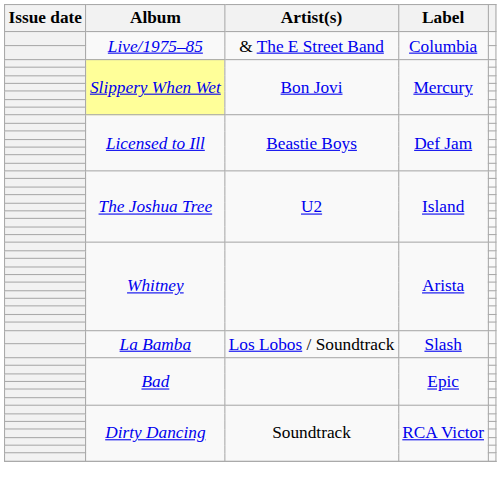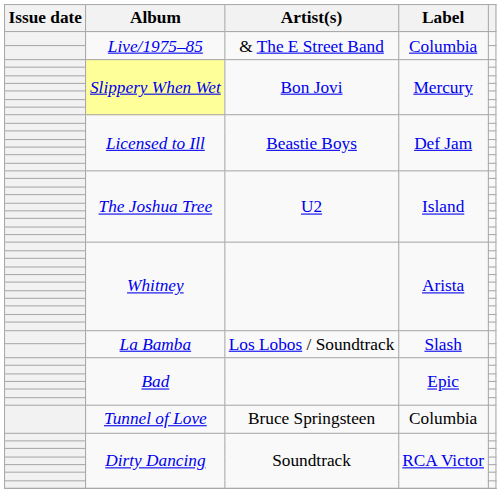 <table class="wikitable sortable plainrowheaders" style="text-align: center">
 <tr>
 <th scope=col>Issue date</th>
 <th scope=col>Album</th>
 <th scope=col>Artist(s)</th>
 <th scope=col>Label</th>
 <th scope=col class="unsortable"></th>
 </tr>
 <tr>
 <th scope="row"></th>
 <td style="text-align: center;" rowspan=2><em><a href='#'>Live/1975–85</a></em></td>
 <td style="text-align: center;" rowspan=2> & <a href='#'>The E Street Band</a></td>
 <td style="text-align: center;" rowspan=2><a href='#'>Columbia</a></td>
 <td></td>
 </tr>
 <tr>
 <th scope="row"></th>
 <td></td>
 </tr>
 <tr>
 <th scope="row"></th>
 <td bgcolor=#FFFF99 style="text-align: center;" rowspan=7><em><a href='#'>Slippery When Wet</a></em> </td>
 <td style="text-align: center;" rowspan=7><a href='#'>Bon Jovi</a></td>
 <td style="text-align: center;" rowspan=7><a href='#'>Mercury</a></td>
 <td></td>
 </tr>
 <tr>
 <th scope="row"></th>
 <td></td>
 </tr>
 <tr>
 <th scope="row"></th>
 <td></td>
 </tr>
 <tr>
 <th scope="row"></th>
 <td></td>
 </tr>
 <tr>
 <th scope="row"></th>
 <td></td>
 </tr>
 <tr>
 <th scope="row"></th>
 <td></td>
 </tr>
 <tr>
 <th scope="row"></th>
 <td></td>
 </tr>
 <tr>
 <th scope="row"></th>
 <td style="text-align: center;" rowspan=7><em><a href='#'>Licensed to Ill</a></em></td>
 <td style="text-align: center;" rowspan=7><a href='#'>Beastie Boys</a></td>
 <td style="text-align: center;" rowspan=7><a href='#'>Def Jam</a></td>
 <td></td>
 </tr>
 <tr>
 <th scope="row"></th>
 <td></td>
 </tr>
 <tr>
 <th scope="row"></th>
 <td></td>
 </tr>
 <tr>
 <th scope="row"></th>
 <td></td>
 </tr>
 <tr>
 <th scope="row"></th>
 <td></td>
 </tr>
 <tr>
 <th scope="row"></th>
 <td></td>
 </tr>
 <tr>
 <th scope="row"></th>
 <td></td>
 </tr>
 <tr>
 <th scope="row"></th>
 <td style="text-align: center;" rowspan=9><em><a href='#'>The Joshua Tree</a></em></td>
 <td style="text-align: center;" rowspan=9><a href='#'>U2</a></td>
 <td style="text-align: center;" rowspan=9><a href='#'>Island</a></td>
 <td></td>
 </tr>
 <tr>
 <th scope="row"></th>
 <td></td>
 </tr>
 <tr>
 <th scope="row"></th>
 <td></td>
 </tr>
 <tr>
 <th scope="row"></th>
 <td></td>
 </tr>
 <tr>
 <th scope="row"></th>
 <td></td>
 </tr>
 <tr>
 <th scope="row"></th>
 <td></td>
 </tr>
 <tr>
 <th scope="row"></th>
 <td></td>
 </tr>
 <tr>
 <th scope="row"></th>
 <td></td>
 </tr>
 <tr>
 <th scope="row"></th>
 <td></td>
 </tr>
 <tr>
 <th scope="row"></th>
 <td style="text-align: center;" rowspan=11><em><a href='#'>Whitney</a></em></td>
 <td style="text-align: center;" rowspan=11></td>
 <td style="text-align: center;" rowspan=11><a href='#'>Arista</a></td>
 <td></td>
 </tr>
 <tr>
 <th scope="row"></th>
 <td></td>
 </tr>
 <tr>
 <th scope="row"></th>
 <td></td>
 </tr>
 <tr>
 <th scope="row"></th>
 <td></td>
 </tr>
 <tr>
 <th scope="row"></th>
 <td></td>
 </tr>
 <tr>
 <th scope="row"></th>
 <td></td>
 </tr>
 <tr>
 <th scope="row"></th>
 <td></td>
 </tr>
 <tr>
 <th scope="row"></th>
 <td></td>
 </tr>
 <tr>
 <th scope="row"></th>
 <td></td>
 </tr>
 <tr>
 <th scope="row"></th>
 <td></td>
 </tr>
 <tr>
 <th scope="row"></th>
 <td></td>
 </tr>
 <tr>
 <th scope="row"></th>
 <td style="text-align: center;" rowspan=2><em><a href='#'>La Bamba</a></em></td>
 <td style="text-align: center;" rowspan=2><a href='#'>Los Lobos</a> / Soundtrack</td>
 <td style="text-align: center;" rowspan=2><a href='#'>Slash</a></td>
 <td></td>
 </tr>
 <tr>
 <th scope="row"></th>
 <td></td>
 </tr>
 <tr>
 <th scope="row"></th>
 <td style="text-align: center;" rowspan=6><em><a href='#'>Bad</a></em></td>
 <td style="text-align: center;" rowspan=6></td>
 <td style="text-align: center;" rowspan=6><a href='#'>Epic</a></td>
 <td></td>
 </tr>
 <tr>
 <th scope="row"></th>
 <td></td>
 </tr>
 <tr>
 <th scope="row"></th>
 <td></td>
 </tr>
 <tr>
 <th scope="row"></th>
 <td></td>
 </tr>
 <tr>
 <th scope="row"></th>
 <td></td>
 </tr>
 <tr>
 <th scope="row"></th>
 <td></td>
 </tr>
 <tr>
 <th scope="row"></th>
+<td style="text-align: center;"><em><a href='#'>Tunnel of Love</a></em></td>
+<td style="text-align: center;" data-sort-value="Springsteen, Bruce">Bruce Springsteen</td>
+<td style="text-align: center;">Columbia</td>
+<td></td>
+</tr>
+<tr>
+<th scope="row"></th>
 <td style="text-align: center;" rowspan=7><em><a href='#'>Dirty Dancing</a></em></td>
 <td style="text-align: center;" rowspan=7>Soundtrack</td>
 <td style="text-align: center;" rowspan=7><a href='#'>RCA Victor</a></td>
 <td></td>
 </tr>
 <tr>
 <th scope="row"></th>
 <td></td>
 </tr>
 <tr>
 <th scope="row"></th>
 <td></td>
 </tr>
 <tr>
 <th scope="row"></th>
 <td></td>
 </tr>
 <tr>
 <th scope="row"></th>
 <td></td>
 </tr>
 <tr>
 <th scope="row"></th>
 <td></td>
 </tr>
 <tr>
 <th scope="row"></th>
 <td></td>
 </tr>
 <tr>
 </tr>
 </table>
